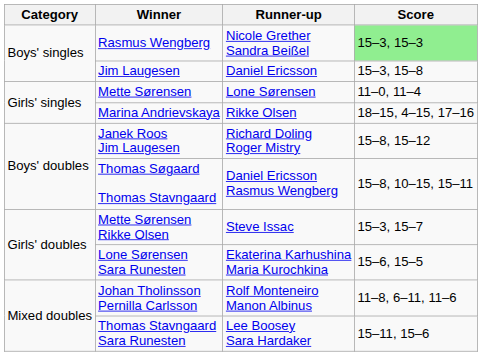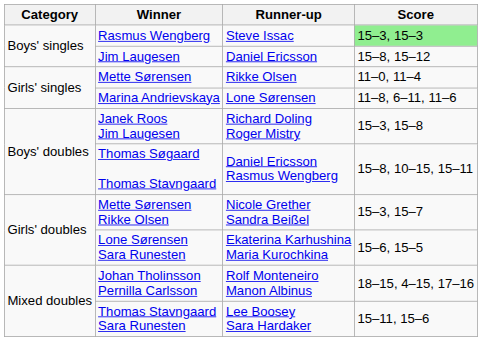 <table class="wikitable">
 <tr>
 <th>Category</th>
 <th>Winner</th>
 <th>Runner-up</th>
 <th>Score</th>
 </tr>
 <tr>
 <td rowspan=2>Boys' singles</td>
 <td> <a href='#'>Rasmus Wengberg</a></td>
-<td> <a href='#'>Nicole Grether</a><br> <a href='#'>Sandra Beißel</a></td>
+<td> <a href='#'>Steve Issac</a></td>
 <td style="background: lightgreen;">15–3, 15–3</td>
 </tr>
 <tr>
 <td> <a href='#'>Jim Laugesen</a></td>
 <td> <a href='#'>Daniel Ericsson</a></td>
-<td>15–3, 15–8</td>
+<td>15–8, 15–12</td>
 </tr>
 <tr>
 <td rowspan=2>Girls' singles</td>
 <td> <a href='#'>Mette Sørensen</a></td>
-<td> <a href='#'>Lone Sørensen</a></td>
+<td> <a href='#'>Rikke Olsen</a></td>
 <td>11–0, 11–4</td>
 </tr>
 <tr>
 <td> <a href='#'>Marina Andrievskaya</a></td>
-<td> <a href='#'>Rikke Olsen</a></td>
-<td>18–15, 4–15, 17–16</td>
+<td> <a href='#'>Lone Sørensen</a></td>
+<td>11–8, 6–11, 11–6</td>
 </tr>
 <tr>
 <td rowspan=2>Boys' doubles</td>
 <td> <a href='#'>Janek Roos</a><br> <a href='#'>Jim Laugesen</a></td>
 <td> <a href='#'>Richard Doling</a><br> <a href='#'>Roger Mistry</a></td>
-<td>15–8, 15–12</td>
+<td>15–3, 15–8</td>
 </tr>
 <tr>
 <td> <a href='#'>Thomas Søgaard</a><br><br> <a href='#'>Thomas Stavngaard</a></td>
 <td> <a href='#'>Daniel Ericsson</a><br> <a href='#'>Rasmus Wengberg</a></td>
 <td>15–8, 10–15, 15–11</td>
 </tr>
 <tr>
 <td rowspan=2>Girls' doubles</td>
 <td> <a href='#'>Mette Sørensen</a><br>  <a href='#'>Rikke Olsen</a></td>
-<td> <a href='#'>Steve Issac</a></td>
+<td> <a href='#'>Nicole Grether</a><br> <a href='#'>Sandra Beißel</a></td>
 <td>15–3, 15–7</td>
 </tr>
 <tr>
 <td> <a href='#'>Lone Sørensen</a><br> <a href='#'>Sara Runesten</a></td>
 <td> <a href='#'>Ekaterina Karhushina</a><br> <a href='#'>Maria Kurochkina</a></td>
 <td>15–6, 15–5</td>
 </tr>
 <tr>
 <td rowspan=2>Mixed doubles</td>
 <td> <a href='#'>Johan Tholinsson</a><br> <a href='#'>Pernilla Carlsson</a></td>
 <td> <a href='#'>Rolf Monteneiro</a><br> <a href='#'>Manon Albinus</a></td>
-<td>11–8, 6–11, 11–6</td>
+<td>18–15, 4–15, 17–16</td>
 </tr>
 <tr>
 <td> <a href='#'>Thomas Stavngaard</a><br> <a href='#'>Sara Runesten</a></td>
 <td> <a href='#'>Lee Boosey</a><br> <a href='#'>Sara Hardaker</a></td>
 <td>15–11, 15–6</td>
 </tr>
 </table>
